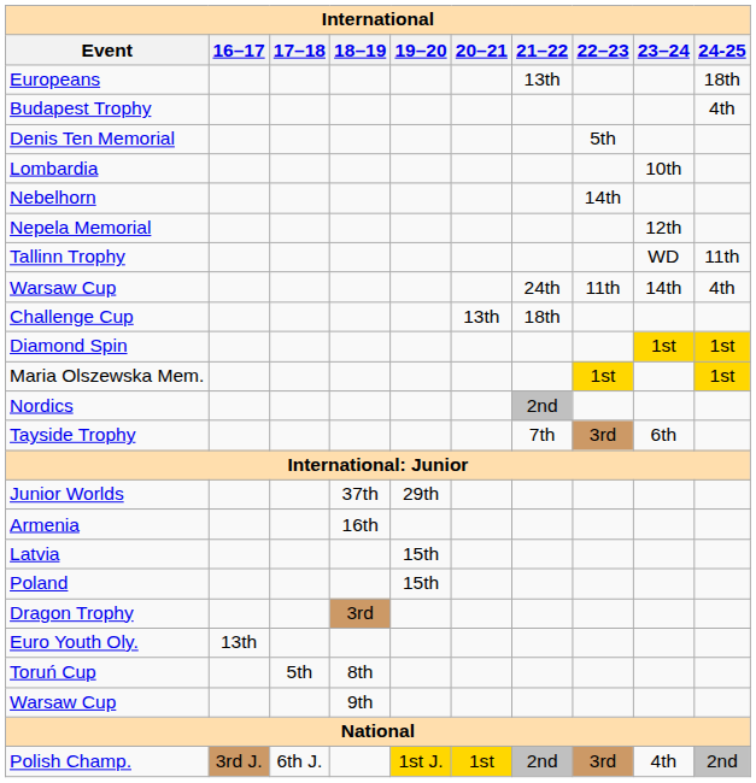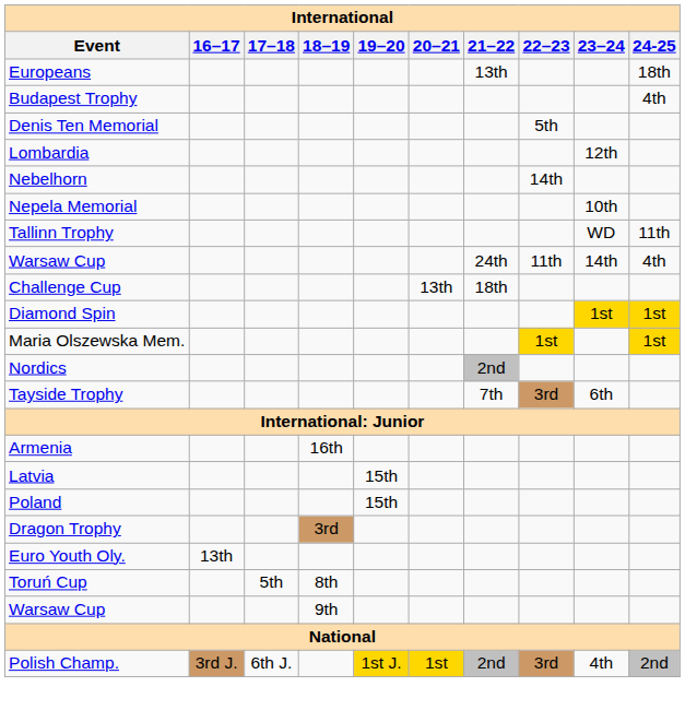 <table class="wikitable" style="text-align:center">
 <tr>
 <th colspan="10" style="background-color: #ffdead; " align="center">International</th>
 </tr>
 <tr>
 <th>Event</th>
 <th><a href='#'>16–17</a></th>
 <th><a href='#'>17–18</a></th>
 <th><a href='#'>18–19</a></th>
 <th><a href='#'>19–20</a></th>
 <th><a href='#'>20–21</a></th>
 <th><a href='#'>21–22</a></th>
 <th><a href='#'>22–23</a></th>
 <th><a href='#'>23–24</a></th>
 <th><a href='#'>24-25</a></th>
 </tr>
 <tr>
 <td align=left><a href='#'>Europeans</a></td>
 <td></td>
 <td></td>
 <td></td>
 <td></td>
 <td></td>
 <td>13th</td>
 <td></td>
 <td></td>
 <td>18th</td>
 </tr>
 <tr>
 <td align=left> <a href='#'>Budapest Trophy</a></td>
 <td></td>
 <td></td>
 <td></td>
 <td></td>
 <td></td>
 <td></td>
 <td></td>
 <td></td>
 <td>4th</td>
 </tr>
 <tr>
 <td align="left"> <a href='#'>Denis Ten Memorial</a></td>
 <td></td>
 <td></td>
 <td></td>
 <td></td>
 <td></td>
 <td></td>
 <td>5th</td>
 <td></td>
 <td></td>
 </tr>
 <tr>
 <td align="left"> <a href='#'>Lombardia</a></td>
 <td></td>
 <td></td>
 <td></td>
 <td></td>
 <td></td>
 <td></td>
 <td></td>
-<td>10th</td>
+<td>12th</td>
 <td></td>
 </tr>
 <tr>
 <td align="left"> <a href='#'>Nebelhorn</a></td>
 <td></td>
 <td></td>
 <td></td>
 <td></td>
 <td></td>
 <td></td>
 <td>14th</td>
 <td></td>
 <td></td>
 </tr>
 <tr>
 <td align="left"> <a href='#'>Nepela Memorial</a></td>
 <td></td>
 <td></td>
 <td></td>
 <td></td>
 <td></td>
 <td></td>
 <td></td>
-<td>12th</td>
+<td>10th</td>
 <td></td>
 </tr>
 <tr>
 <td align="left"> <a href='#'>Tallinn Trophy</a></td>
 <td></td>
 <td></td>
 <td></td>
 <td></td>
 <td></td>
 <td></td>
 <td></td>
 <td>WD</td>
 <td>11th</td>
 </tr>
 <tr>
 <td align="left"> <a href='#'>Warsaw Cup</a></td>
 <td></td>
 <td></td>
 <td></td>
 <td></td>
 <td></td>
 <td>24th</td>
 <td>11th</td>
 <td>14th</td>
 <td>4th</td>
 </tr>
 <tr>
 <td align="left"><a href='#'>Challenge Cup</a></td>
 <td></td>
 <td></td>
 <td></td>
 <td></td>
 <td>13th</td>
 <td>18th</td>
 <td></td>
 <td></td>
 <td></td>
 </tr>
 <tr>
 <td align="left"><a href='#'>Diamond Spin</a></td>
 <td></td>
 <td></td>
 <td></td>
 <td></td>
 <td></td>
 <td></td>
 <td></td>
 <td bgcolor="gold">1st</td>
 <td bgcolor=gold>1st</td>
 </tr>
 <tr>
 <td align="left">Maria Olszewska Mem.</td>
 <td></td>
 <td></td>
 <td></td>
 <td></td>
 <td></td>
 <td></td>
 <td bgcolor="gold">1st</td>
 <td></td>
 <td bgcolor="gold">1st</td>
 </tr>
 <tr>
 <td align="left"><a href='#'>Nordics</a></td>
 <td></td>
 <td></td>
 <td></td>
 <td></td>
 <td></td>
 <td bgcolor="silver">2nd</td>
 <td></td>
 <td></td>
 <td></td>
 </tr>
 <tr>
 <td align="left"><a href='#'>Tayside Trophy</a></td>
 <td></td>
 <td></td>
 <td></td>
 <td></td>
 <td></td>
 <td>7th</td>
 <td bgcolor="cc9966">3rd</td>
 <td>6th</td>
 <td></td>
 </tr>
 <tr>
 <th colspan="10" style="background-color: #ffdead; " align="center">International: Junior</th>
-</tr>
-<tr>
-<td align="left"><a href='#'>Junior Worlds</a></td>
-<td></td>
-<td></td>
-<td>37th</td>
-<td>29th</td>
-<td></td>
-<td></td>
-<td></td>
-<td></td>
-<td></td>
 </tr>
 <tr>
 <td align="left"> <a href='#'>Armenia</a></td>
 <td></td>
 <td></td>
 <td>16th</td>
 <td></td>
 <td></td>
 <td></td>
 <td></td>
 <td></td>
 <td></td>
 </tr>
 <tr>
 <td align="left"> <a href='#'>Latvia</a></td>
 <td></td>
 <td></td>
 <td></td>
 <td>15th</td>
 <td></td>
 <td></td>
 <td></td>
 <td></td>
 <td></td>
 </tr>
 <tr>
 <td align="left"> <a href='#'>Poland</a></td>
 <td></td>
 <td></td>
 <td></td>
 <td>15th</td>
 <td></td>
 <td></td>
 <td></td>
 <td></td>
 <td></td>
 </tr>
 <tr>
 <td align="left"><a href='#'>Dragon Trophy</a></td>
 <td></td>
 <td></td>
 <td bgcolor="cc9966">3rd</td>
 <td></td>
 <td></td>
 <td></td>
 <td></td>
 <td></td>
 <td></td>
 </tr>
 <tr>
 <td align="left"><a href='#'>Euro Youth Oly.</a></td>
 <td>13th</td>
 <td></td>
 <td></td>
 <td></td>
 <td></td>
 <td></td>
 <td></td>
 <td></td>
 <td></td>
 </tr>
 <tr>
 <td align="left"><a href='#'>Toruń Cup</a></td>
 <td></td>
 <td>5th</td>
 <td>8th</td>
 <td></td>
 <td></td>
 <td></td>
 <td></td>
 <td></td>
 <td></td>
 </tr>
 <tr>
 <td align="left"><a href='#'>Warsaw Cup</a></td>
 <td></td>
 <td></td>
 <td>9th</td>
 <td></td>
 <td></td>
 <td></td>
 <td></td>
 <td></td>
 <td></td>
 </tr>
 <tr>
 <th colspan="10" style="background-color: #ffdead; " align="center">National</th>
 </tr>
 <tr>
 <td align="left"><a href='#'>Polish Champ.</a></td>
 <td bgcolor="cc9966">3rd J.</td>
 <td>6th J.</td>
 <td></td>
 <td bgcolor="gold">1st J.</td>
 <td bgcolor="gold">1st</td>
 <td bgcolor="silver">2nd</td>
 <td bgcolor="cc9966">3rd</td>
 <td>4th</td>
 <td bgcolor=silver>2nd</td>
 </tr>
 </table>
